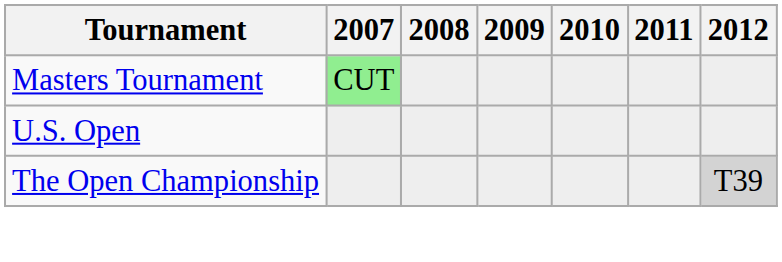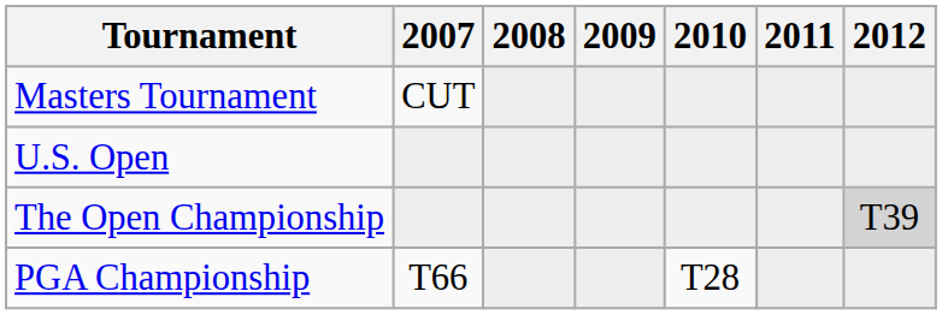 <table class="wikitable" style="font-size:95%;text-align:center;">
 <tr>
 <th>Tournament</th>
 <th>2007</th>
 <th>2008</th>
 <th>2009</th>
 <th>2010</th>
 <th>2011</th>
 <th>2012</th>
 </tr>
 <tr>
 <td align=left><a href='#'>Masters Tournament</a></td>
-<td style="background: lightgreen;">CUT</td>
+<td>CUT</td>
 <td style="background:#eeeeee;"></td>
 <td style="background:#eeeeee;"></td>
 <td style="background:#eeeeee;"></td>
 <td style="background:#eeeeee;"></td>
 <td style="background:#eeeeee;"></td>
 </tr>
 <tr>
 <td align=left><a href='#'>U.S. Open</a></td>
 <td style="background:#eeeeee;"></td>
 <td style="background:#eeeeee;"></td>
 <td style="background:#eeeeee;"></td>
 <td style="background:#eeeeee;"></td>
 <td style="background:#eeeeee;"></td>
 <td style="background:#eeeeee;"></td>
 </tr>
 <tr>
 <td align=left><a href='#'>The Open Championship</a></td>
 <td style="background:#eeeeee;"></td>
 <td style="background:#eeeeee;"></td>
 <td style="background:#eeeeee;"></td>
 <td style="background:#eeeeee;"></td>
 <td style="background:#eeeeee;"></td>
 <td style="background: lightgrey;">T39</td>
 </tr>
+<tr>
+<td align=left><a href='#'>PGA Championship</a></td>
+<td>T66</td>
+<td style="background:#eeeeee;"></td>
+<td style="background:#eeeeee;"></td>
+<td>T28</td>
+<td style="background:#eeeeee;"></td>
+<td style="background:#eeeeee;"></td>
+</tr>
 </table>
